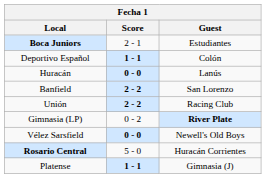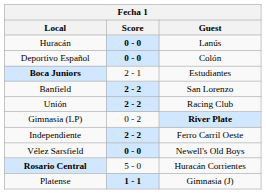 <table class="wikitable nowrap" style="font-size:88%; float:left; margin-right:1em;">
 <tr>
 <th colspan=3 align=center>Fecha 1</th>
 </tr>
 <tr>
 <th width="150">Local</th>
 <th width="75">Score</th>
 <th width="150">Guest</th>
 </tr>
 <tr align=center>
+<td>Huracán</td>
+<td bgcolor=#D0E7FF><strong>0 - 0</strong></td>
+<td>Lanús</td>
+</tr>
+<tr align=center>
+<td>Deportivo Español</td>
+<td bgcolor=#D0E7FF><strong>0 - 0</strong></td>
+<td>Colón</td>
+</tr>
+<tr align=center>
 <td bgcolor=#D0E7FF><strong>Boca Juniors</strong></td>
 <td>2 - 1</td>
 <td>Estudiantes</td>
-</tr>
-<tr align=center>
-<td>Deportivo Español</td>
-<td bgcolor=#D0E7FF><strong>1 - 1</strong></td>
-<td>Colón</td>
-</tr>
-<tr align=center>
-<td>Huracán</td>
-<td bgcolor=#D0E7FF><strong>0 - 0</strong></td>
-<td>Lanús</td>
 </tr>
 <tr align=center>
 <td>Banfield</td>
 <td bgcolor=#D0E7FF><strong>2 - 2</strong></td>
 <td>San Lorenzo</td>
 </tr>
 <tr align=center>
 <td>Unión</td>
 <td bgcolor=#D0E7FF><strong>2 - 2</strong></td>
 <td>Racing Club</td>
 </tr>
 <tr align=center>
 <td>Gimnasia (LP)</td>
 <td>0 - 2</td>
 <td bgcolor=#D0E7FF><strong>River Plate</strong></td>
 </tr>
 <tr align=center>
+<td>Independiente</td>
+<td bgcolor=#D0E7FF><strong>2 - 2</strong></td>
+<td>Ferro Carril Oeste</td>
+</tr>
+<tr align=center>
 <td>Vélez Sarsfield</td>
 <td bgcolor=#D0E7FF><strong>0 - 0</strong></td>
 <td>Newell's Old Boys</td>
 </tr>
 <tr align=center>
 <td bgcolor=#D0E7FF><strong>Rosario Central</strong></td>
 <td>5 - 0</td>
 <td>Huracán Corrientes</td>
 </tr>
 <tr align=center>
 <td>Platense</td>
 <td bgcolor=#D0E7FF><strong>1 - 1</strong></td>
 <td>Gimnasia (J)</td>
 </tr>
 </table>
